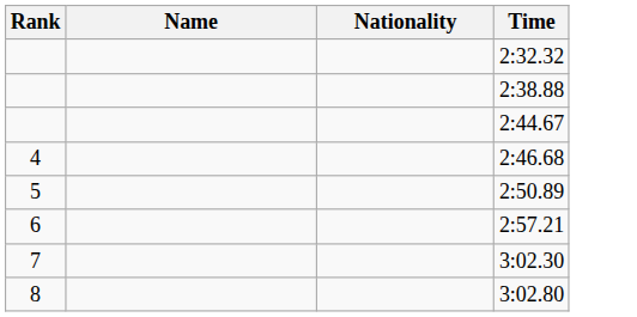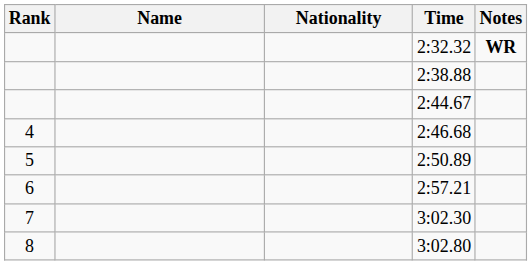 <table class="wikitable sortable" style="text-align:center">
 <tr>
 <th>Rank</th>
 <th style="width:180px">Name</th>
 <th style="width:125px">Nationality</th>
 <th>Time</th>
+<th>Notes</th>
 </tr>
 <tr>
 <td></td>
 <td style="text-align:left;"></td>
 <td style="text-align:left;"></td>
 <td>2:32.32</td>
+<td><strong>WR</strong></td>
 </tr>
 <tr>
 <td></td>
 <td style="text-align:left;"></td>
 <td style="text-align:left;"></td>
 <td>2:38.88</td>
+<td></td>
 </tr>
 <tr>
 <td></td>
 <td style="text-align:left;"></td>
 <td style="text-align:left;"></td>
 <td>2:44.67</td>
+<td></td>
 </tr>
 <tr>
 <td>4</td>
 <td style="text-align:left;"></td>
 <td style="text-align:left;"></td>
 <td>2:46.68</td>
+<td></td>
 </tr>
 <tr>
 <td>5</td>
 <td style="text-align:left;"></td>
 <td style="text-align:left;"></td>
 <td>2:50.89</td>
+<td></td>
 </tr>
 <tr>
 <td>6</td>
 <td style="text-align:left;"></td>
 <td style="text-align:left;"></td>
 <td>2:57.21</td>
+<td></td>
 </tr>
 <tr>
 <td>7</td>
 <td style="text-align:left;"></td>
 <td style="text-align:left;"></td>
 <td>3:02.30</td>
+<td></td>
 </tr>
 <tr>
 <td>8</td>
 <td style="text-align:left;"></td>
 <td style="text-align:left;"></td>
 <td>3:02.80</td>
+<td></td>
 </tr>
 </table>
